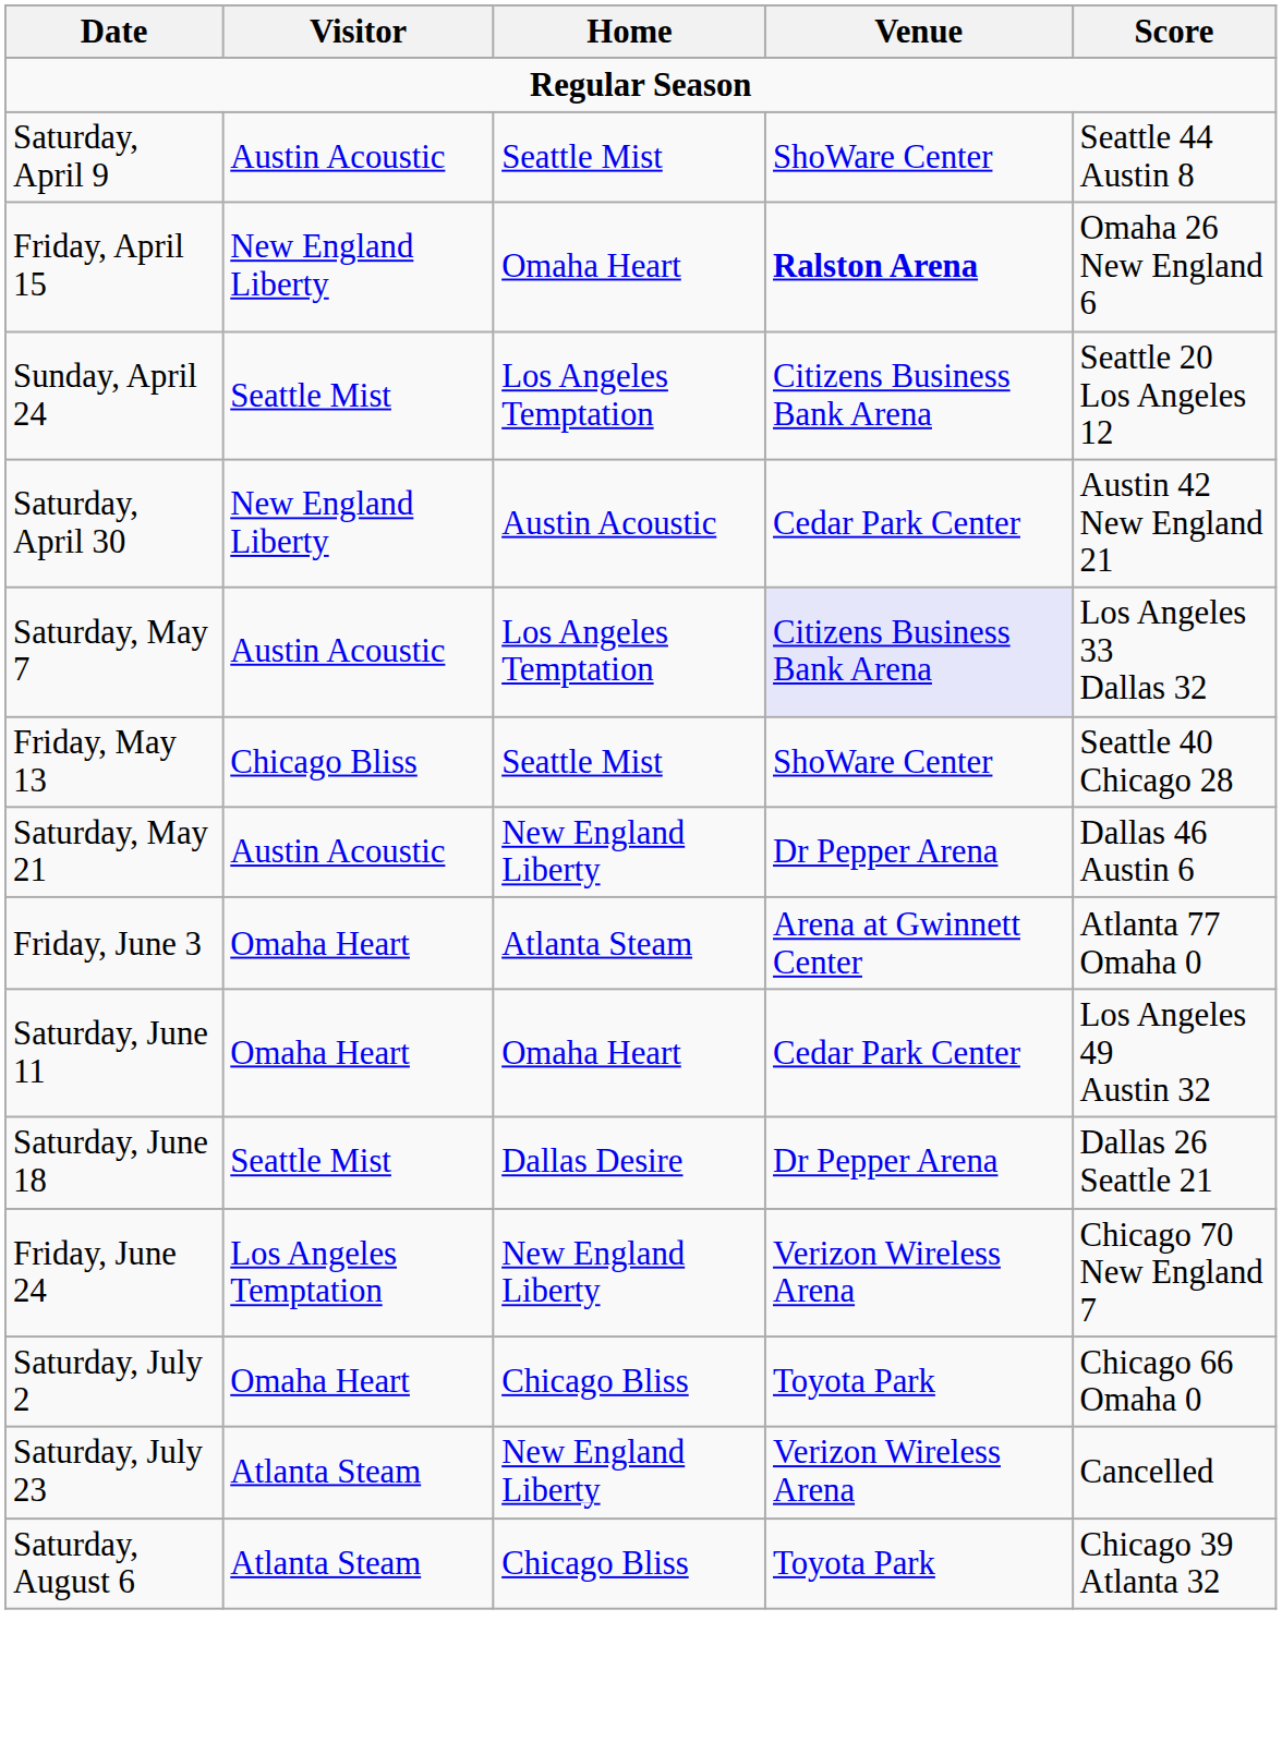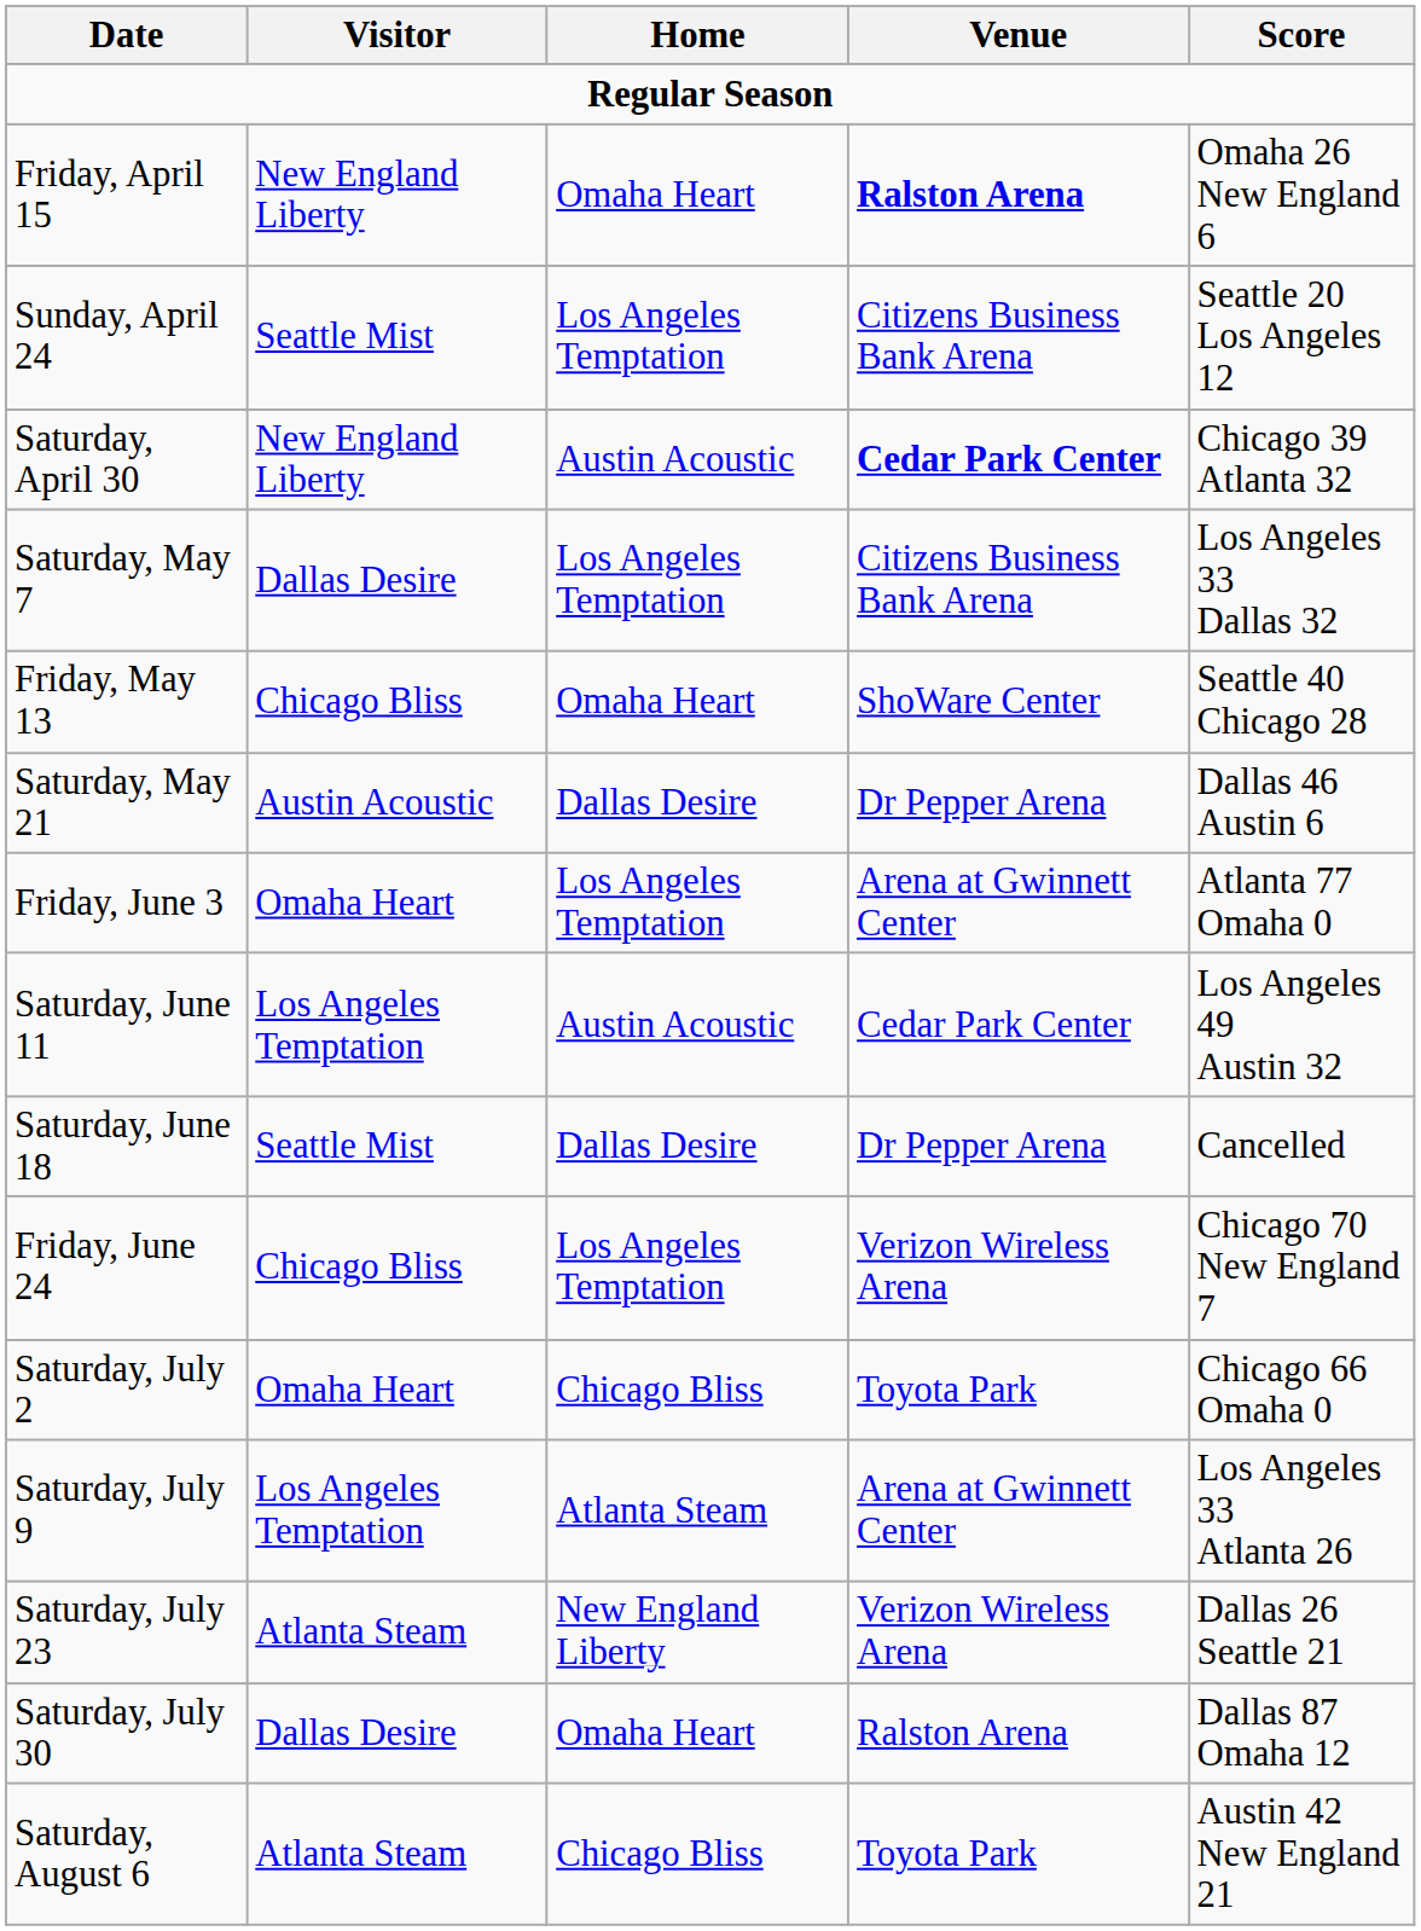 <table class="wikitable">
 <tr>
 <th>Date</th>
 <th>Visitor</th>
 <th>Home</th>
 <th>Venue</th>
 <th>Score</th>
 </tr>
 <tr>
 <td colspan=5 style="text-align:center;"><strong>Regular Season</strong></td>
-</tr>
-<tr>
-<td>Saturday, April 9</td>
-<td><a href='#'>Austin Acoustic</a></td>
-<td><a href='#'>Seattle Mist</a></td>
-<td><a href='#'>ShoWare Center</a></td>
-<td>Seattle 44 <br>Austin 8</td>
 </tr>
 <tr>
 <td>Friday, April 15</td>
 <td><a href='#'>New England Liberty</a></td>
 <td><a href='#'>Omaha Heart</a></td>
 <td><strong><a href='#'>Ralston Arena</a></strong></td>
 <td>Omaha 26<br>New England 6</td>
 </tr>
 <tr>
 <td>Sunday, April 24</td>
 <td><a href='#'>Seattle Mist</a></td>
 <td><a href='#'>Los Angeles Temptation</a></td>
 <td><a href='#'>Citizens Business Bank Arena</a></td>
 <td>Seattle 20<br>Los Angeles 12</td>
 </tr>
 <tr>
 <td>Saturday, April 30</td>
 <td><a href='#'>New England Liberty</a></td>
 <td><a href='#'>Austin Acoustic</a></td>
-<td><a href='#'>Cedar Park Center</a></td>
-<td>Austin 42<br>New England 21</td>
+<td><strong><a href='#'>Cedar Park Center</a></strong></td>
+<td>Chicago 39<br>Atlanta 32</td>
 </tr>
 <tr>
 <td>Saturday, May 7</td>
-<td><a href='#'>Austin Acoustic</a></td>
+<td><a href='#'>Dallas Desire</a></td>
 <td><a href='#'>Los Angeles Temptation</a></td>
-<td style="background: lavender;"><a href='#'>Citizens Business Bank Arena</a></td>
+<td><a href='#'>Citizens Business Bank Arena</a></td>
 <td>Los Angeles 33<br>Dallas 32</td>
 </tr>
 <tr>
 <td>Friday, May 13</td>
 <td><a href='#'>Chicago Bliss</a></td>
-<td><a href='#'>Seattle Mist</a></td>
+<td><a href='#'>Omaha Heart</a></td>
 <td><a href='#'>ShoWare Center</a></td>
 <td>Seattle 40<br>Chicago 28</td>
 </tr>
 <tr>
 <td>Saturday, May 21</td>
 <td><a href='#'>Austin Acoustic</a></td>
-<td><a href='#'>New England Liberty</a></td>
+<td><a href='#'>Dallas Desire</a></td>
 <td><a href='#'>Dr Pepper Arena</a></td>
 <td>Dallas 46<br>Austin 6</td>
 </tr>
 <tr>
 <td>Friday, June 3</td>
 <td><a href='#'>Omaha Heart</a></td>
-<td><a href='#'>Atlanta Steam</a></td>
+<td><a href='#'>Los Angeles Temptation</a></td>
 <td><a href='#'>Arena at Gwinnett Center</a></td>
 <td>Atlanta 77<br>Omaha 0</td>
 </tr>
 <tr>
 <td>Saturday, June 11</td>
-<td><a href='#'>Omaha Heart</a></td>
-<td><a href='#'>Omaha Heart</a></td>
+<td><a href='#'>Los Angeles Temptation</a></td>
+<td><a href='#'>Austin Acoustic</a></td>
 <td><a href='#'>Cedar Park Center</a></td>
 <td>Los Angeles 49<br>Austin 32</td>
 </tr>
 <tr>
 <td>Saturday, June 18</td>
 <td><a href='#'>Seattle Mist</a></td>
 <td><a href='#'>Dallas Desire</a></td>
 <td><a href='#'>Dr Pepper Arena</a></td>
-<td>Dallas 26<br>Seattle 21</td>
+<td>Cancelled</td>
 </tr>
 <tr>
 <td>Friday, June 24</td>
+<td><a href='#'>Chicago Bliss</a></td>
 <td><a href='#'>Los Angeles Temptation</a></td>
-<td><a href='#'>New England Liberty</a></td>
 <td><a href='#'>Verizon Wireless Arena</a></td>
 <td>Chicago 70<br>New England 7</td>
 </tr>
 <tr>
 <td>Saturday, July 2</td>
 <td><a href='#'>Omaha Heart</a></td>
 <td><a href='#'>Chicago Bliss</a></td>
 <td><a href='#'>Toyota Park</a></td>
 <td>Chicago 66<br>Omaha 0</td>
 </tr>
 <tr>
+<td>Saturday, July 9</td>
+<td><a href='#'>Los Angeles Temptation</a></td>
+<td><a href='#'>Atlanta Steam</a></td>
+<td><a href='#'>Arena at Gwinnett Center</a></td>
+<td>Los Angeles 33<br>Atlanta 26</td>
+</tr>
+<tr>
 <td>Saturday, July 23</td>
 <td><a href='#'>Atlanta Steam</a></td>
 <td><a href='#'>New England Liberty</a></td>
 <td><a href='#'>Verizon Wireless Arena</a></td>
-<td>Cancelled</td>
+<td>Dallas 26<br>Seattle 21</td>
+</tr>
+<tr>
+<td>Saturday, July 30</td>
+<td><a href='#'>Dallas Desire</a></td>
+<td><a href='#'>Omaha Heart</a></td>
+<td><a href='#'>Ralston Arena</a></td>
+<td>Dallas 87<br>Omaha 12</td>
 </tr>
 <tr>
 <td>Saturday, August 6</td>
 <td><a href='#'>Atlanta Steam</a></td>
 <td><a href='#'>Chicago Bliss</a></td>
 <td><a href='#'>Toyota Park</a></td>
-<td>Chicago 39<br>Atlanta 32</td>
+<td>Austin 42<br>New England 21</td>
 </tr>
 </table>
